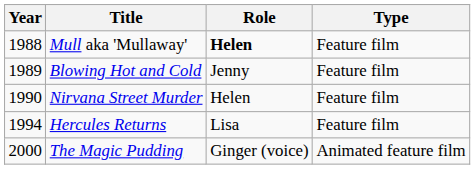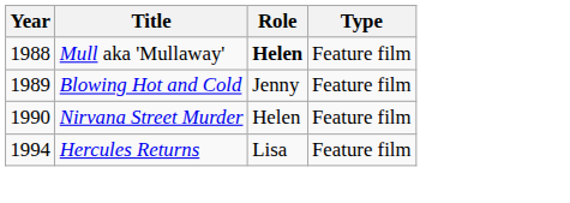 <table class="wikitable">
 <tr>
 <th>Year</th>
 <th>Title</th>
 <th>Role</th>
 <th>Type</th>
 </tr>
 <tr>
 <td>1988</td>
 <td><em><a href='#'>Mull</a></em> aka 'Mullaway'</td>
 <td><strong>Helen</strong></td>
 <td>Feature film</td>
 </tr>
 <tr>
 <td>1989</td>
 <td><em><a href='#'>Blowing Hot and Cold</a></em></td>
 <td>Jenny</td>
 <td>Feature film</td>
 </tr>
 <tr>
 <td>1990</td>
 <td><em><a href='#'>Nirvana Street Murder</a></em></td>
 <td>Helen</td>
 <td>Feature film</td>
 </tr>
 <tr>
 <td>1994</td>
 <td><em><a href='#'>Hercules Returns</a></em></td>
 <td>Lisa</td>
 <td>Feature film</td>
 </tr>
-<tr>
-<td>2000</td>
-<td><em><a href='#'>The Magic Pudding</a></em></td>
-<td>Ginger (voice)</td>
-<td>Animated feature film</td>
-</tr>
 </table>
